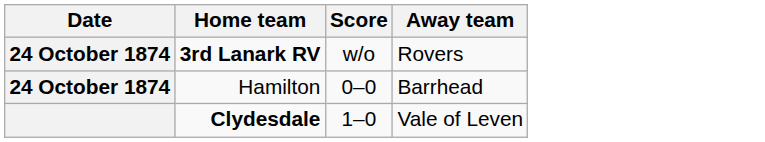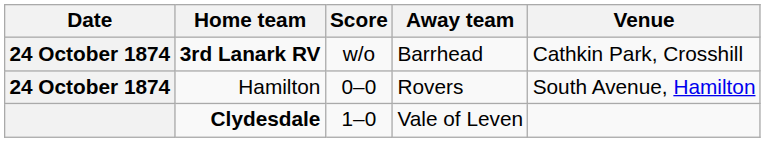 <table class="wikitable football-result-list" style="max-width: 80em; text-align: center">
 <tr>
 <th scope="col">Date</th>
 <th scope="col">Home team</th>
 <th scope="col">Score</th>
 <th scope="col">Away team</th>
+<th scope="col">Venue</th>
 </tr>
 <tr>
 <th scope="row">24 October 1874</th>
 <td align=right><strong>3rd Lanark RV</strong></td>
 <td>w/o</td>
-<td align=left>Rovers</td>
+<td align=left>Barrhead</td>
+<td align=left>Cathkin Park, Crosshill</td>
 </tr>
 <tr>
 <th scope="row">24 October 1874</th>
 <td align=right>Hamilton</td>
 <td>0–0</td>
-<td align=left>Barrhead</td>
+<td align=left>Rovers</td>
+<td align=left>South Avenue, <a href='#'>Hamilton</a></td>
 </tr>
 <tr>
 <th scope="row"></th>
 <td align=right><strong>Clydesdale</strong></td>
 <td>1–0</td>
 <td align=left>Vale of Leven</td>
+<td></td>
 </tr>
 </table>
